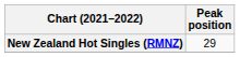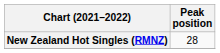 <table class="wikitable sortable plainrowheaders" style="text-align:center">
 <tr>
 <th scope="col">Chart (2021–2022)</th>
 <th scope="col">Peak<br>position</th>
 </tr>
 <tr>
 <th scope="row">New Zealand Hot Singles (<a href='#'>RMNZ</a>)</th>
-<td>29</td>
+<td>28</td>
 </tr>
 <tr>
 </tr>
 <tr>
 </tr>
 <tr>
 </tr>
 </table>
